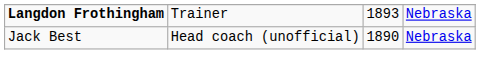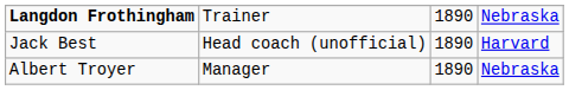 <table class="wikitable" style="font-size: 95%">
 <tr>
 </tr>
 <tr>
 <td><strong>Langdon Frothingham</strong></td>
 <td>Trainer</td>
-<td>1893</td>
+<td>1890</td>
 <td><a href='#'>Nebraska</a></td>
 </tr>
 <tr>
 <td>Jack Best</td>
 <td>Head coach (unofficial)</td>
 <td>1890</td>
+<td><a href='#'>Harvard</a></td>
+</tr>
+<tr>
+<td>Albert Troyer</td>
+<td>Manager</td>
+<td>1890</td>
 <td><a href='#'>Nebraska</a></td>
 </tr>
 </table>
